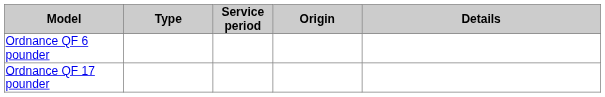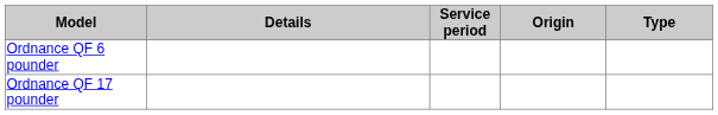 <table border="1" width="90%" style="border-collapse: collapse;">
 <tr bgcolor=cccccc>
 <th width="20%">Model</th>
-<th width="15%">Type</th>
+<th>Details</th>
 <th width="10%">Service period</th>
 <th width="15%">Origin</th>
-<th>Details</th>
+<th width="15%">Type</th>
 </tr>
 <tr>
 <td><a href='#'>Ordnance QF 6 pounder</a></td>
 <td></td>
 <td></td>
 <td></td>
 <td></td>
 </tr>
 <tr>
 <td><a href='#'>Ordnance QF 17 pounder</a></td>
 <td></td>
 <td></td>
 <td></td>
 <td></td>
 </tr>
 </table>
